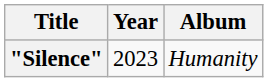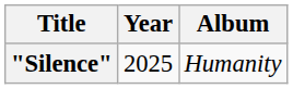 <table class="wikitable plainrowheaders" style="text-align:center";>
 <tr>
 <th scope="col">Title</th>
 <th scope="col">Year</th>
 <th scope="col">Album</th>
 </tr>
 <tr>
 <th scope="row">"Silence"</th>
-<td>2023</td>
+<td>2025</td>
 <td><em>Humanity</em></td>
 </tr>
 </table>
